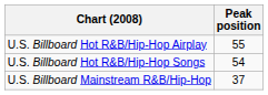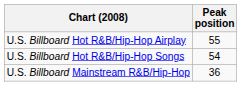 <table class="wikitable">
 <tr>
 <th align="left">Chart (2008)</th>
 <th align="left">Peak<br>position</th>
 </tr>
 <tr>
 <td align="left">U.S. <em>Billboard</em> <a href='#'>Hot R&B/Hip-Hop Airplay</a></td>
 <td align="center">55</td>
 </tr>
 <tr>
 <td align="left">U.S. <em>Billboard</em> <a href='#'>Hot R&B/Hip-Hop Songs</a></td>
 <td align="center">54</td>
 </tr>
 <tr>
 <td align="left">U.S. <em>Billboard</em> <a href='#'>Mainstream R&B/Hip-Hop</a></td>
-<td align="center">37</td>
+<td align="center">36</td>
 </tr>
 </table>
